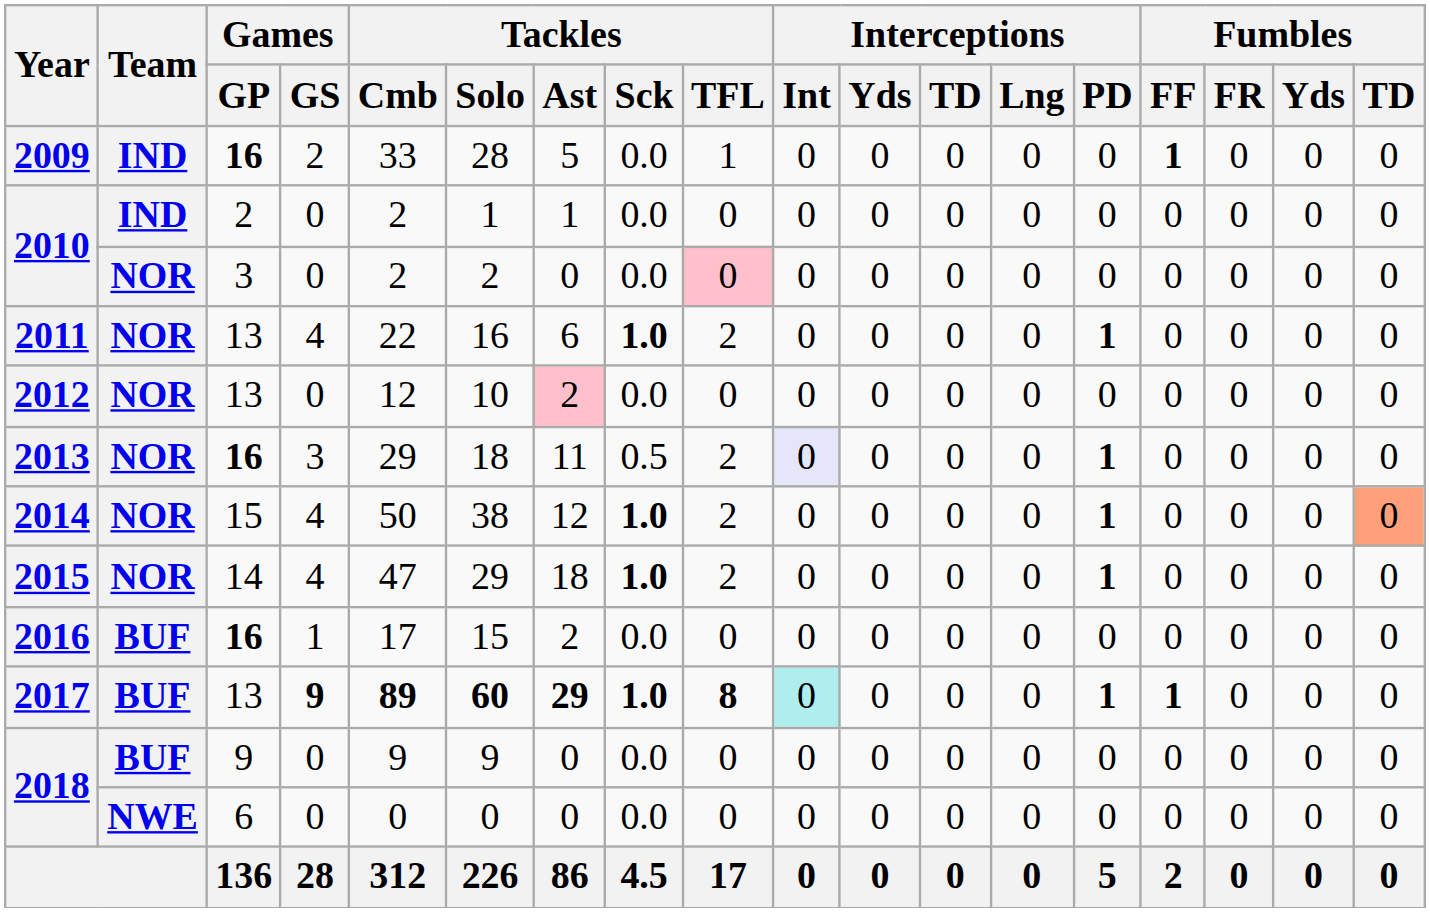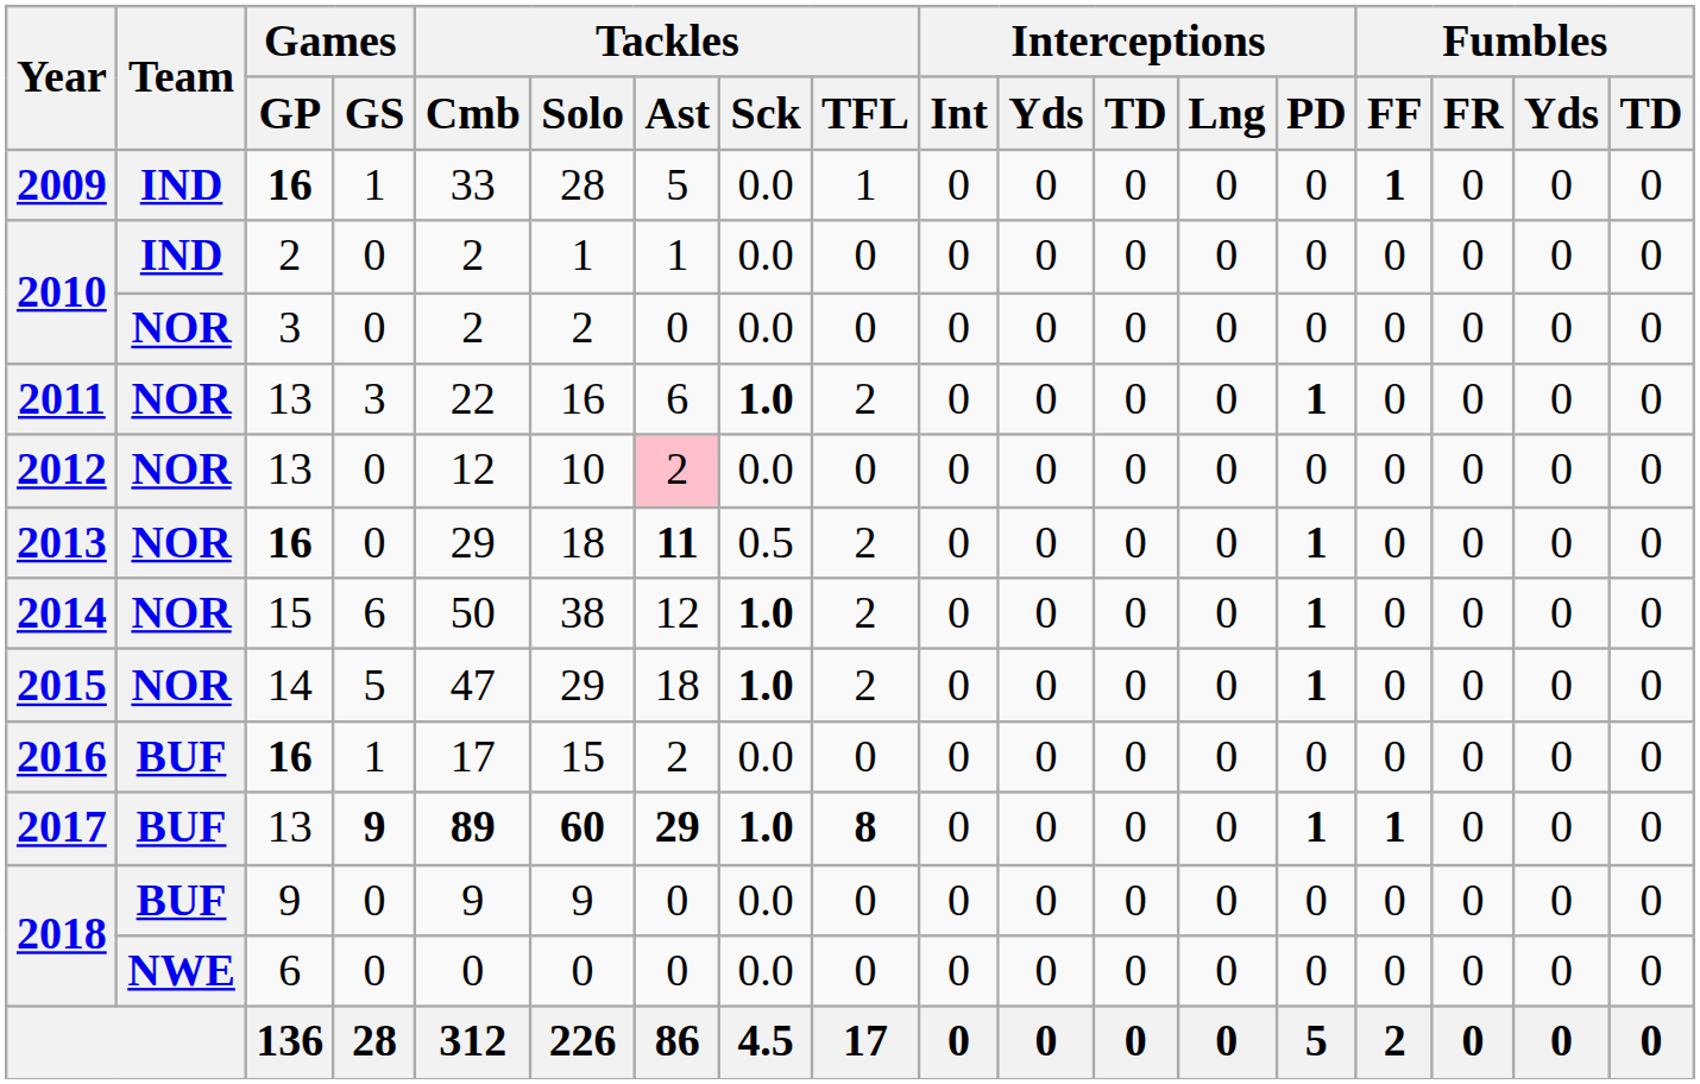 <table class="wikitable" style="text-align:center">
 <tr>
 <th rowspan="2">Year</th>
 <th rowspan="2">Team</th>
 <th colspan="2">Games</th>
 <th colspan="5">Tackles</th>
 <th colspan="5">Interceptions</th>
 <th colspan="4">Fumbles</th>
 </tr>
 <tr>
 <th>GP</th>
 <th>GS</th>
 <th>Cmb</th>
 <th>Solo</th>
 <th>Ast</th>
 <th>Sck</th>
 <th>TFL</th>
 <th>Int</th>
 <th>Yds</th>
 <th>TD</th>
 <th>Lng</th>
 <th>PD</th>
 <th>FF</th>
 <th>FR</th>
 <th>Yds</th>
 <th>TD</th>
 </tr>
 <tr>
 <th><a href='#'>2009</a></th>
 <th><a href='#'>IND</a></th>
 <td><strong>16</strong></td>
-<td>2</td>
+<td>1</td>
 <td>33</td>
 <td>28</td>
 <td>5</td>
 <td>0.0</td>
 <td>1</td>
 <td>0</td>
 <td>0</td>
 <td>0</td>
 <td>0</td>
 <td>0</td>
 <td><strong>1</strong></td>
 <td>0</td>
 <td>0</td>
 <td>0</td>
 </tr>
 <tr>
 <th rowspan="2"><a href='#'>2010</a></th>
 <th><a href='#'>IND</a></th>
 <td>2</td>
 <td>0</td>
 <td>2</td>
 <td>1</td>
 <td>1</td>
 <td>0.0</td>
 <td>0</td>
 <td>0</td>
 <td>0</td>
 <td>0</td>
 <td>0</td>
 <td>0</td>
 <td>0</td>
 <td>0</td>
 <td>0</td>
 <td>0</td>
 </tr>
 <tr>
 <th><a href='#'>NOR</a></th>
 <td>3</td>
 <td>0</td>
 <td>2</td>
 <td>2</td>
 <td>0</td>
 <td>0.0</td>
-<td style="background: pink;">0</td>
+<td>0</td>
 <td>0</td>
 <td>0</td>
 <td>0</td>
 <td>0</td>
 <td>0</td>
 <td>0</td>
 <td>0</td>
 <td>0</td>
 <td>0</td>
 </tr>
 <tr>
 <th><a href='#'>2011</a></th>
 <th><a href='#'>NOR</a></th>
 <td>13</td>
-<td>4</td>
+<td>3</td>
 <td>22</td>
 <td>16</td>
 <td>6</td>
 <td><strong>1.0</strong></td>
 <td>2</td>
 <td>0</td>
 <td>0</td>
 <td>0</td>
 <td>0</td>
 <td><strong>1</strong></td>
 <td>0</td>
 <td>0</td>
 <td>0</td>
 <td>0</td>
 </tr>
 <tr>
 <th><a href='#'>2012</a></th>
 <th><a href='#'>NOR</a></th>
 <td>13</td>
 <td>0</td>
 <td>12</td>
 <td>10</td>
 <td style="background: pink;">2</td>
 <td>0.0</td>
 <td>0</td>
 <td>0</td>
 <td>0</td>
 <td>0</td>
 <td>0</td>
 <td>0</td>
 <td>0</td>
 <td>0</td>
 <td>0</td>
 <td>0</td>
 </tr>
 <tr>
 <th><a href='#'>2013</a></th>
 <th><a href='#'>NOR</a></th>
 <td><strong>16</strong></td>
-<td>3</td>
+<td>0</td>
 <td>29</td>
 <td>18</td>
-<td>11</td>
+<td><strong>11</strong></td>
 <td>0.5</td>
 <td>2</td>
-<td style="background: lavender;">0</td>
+<td>0</td>
 <td>0</td>
 <td>0</td>
 <td>0</td>
 <td><strong>1</strong></td>
 <td>0</td>
 <td>0</td>
 <td>0</td>
 <td>0</td>
 </tr>
 <tr>
 <th><a href='#'>2014</a></th>
 <th><a href='#'>NOR</a></th>
 <td>15</td>
-<td>4</td>
+<td>6</td>
 <td>50</td>
 <td>38</td>
 <td>12</td>
 <td><strong>1.0</strong></td>
 <td>2</td>
 <td>0</td>
 <td>0</td>
 <td>0</td>
 <td>0</td>
 <td><strong>1</strong></td>
 <td>0</td>
 <td>0</td>
 <td>0</td>
-<td style="background: lightsalmon;">0</td>
+<td>0</td>
 </tr>
 <tr>
 <th><a href='#'>2015</a></th>
 <th><a href='#'>NOR</a></th>
 <td>14</td>
-<td>4</td>
+<td>5</td>
 <td>47</td>
 <td>29</td>
 <td>18</td>
 <td><strong>1.0</strong></td>
 <td>2</td>
 <td>0</td>
 <td>0</td>
 <td>0</td>
 <td>0</td>
 <td><strong>1</strong></td>
 <td>0</td>
 <td>0</td>
 <td>0</td>
 <td>0</td>
 </tr>
 <tr>
 <th><a href='#'>2016</a></th>
 <th><a href='#'>BUF</a></th>
 <td><strong>16</strong></td>
 <td>1</td>
 <td>17</td>
 <td>15</td>
 <td>2</td>
 <td>0.0</td>
 <td>0</td>
 <td>0</td>
 <td>0</td>
 <td>0</td>
 <td>0</td>
 <td>0</td>
 <td>0</td>
 <td>0</td>
 <td>0</td>
 <td>0</td>
 </tr>
 <tr>
 <th><a href='#'>2017</a></th>
 <th><a href='#'>BUF</a></th>
 <td>13</td>
 <td><strong>9</strong></td>
 <td><strong>89</strong></td>
 <td><strong>60</strong></td>
 <td><strong>29</strong></td>
 <td><strong>1.0</strong></td>
 <td><strong>8</strong></td>
-<td style="background: paleturquoise;">0</td>
+<td>0</td>
 <td>0</td>
 <td>0</td>
 <td>0</td>
 <td><strong>1</strong></td>
 <td><strong>1</strong></td>
 <td>0</td>
 <td>0</td>
 <td>0</td>
 </tr>
 <tr>
 <th rowspan="2"><a href='#'>2018</a></th>
 <th><a href='#'>BUF</a></th>
 <td>9</td>
 <td>0</td>
 <td>9</td>
 <td>9</td>
 <td>0</td>
 <td>0.0</td>
 <td>0</td>
 <td>0</td>
 <td>0</td>
 <td>0</td>
 <td>0</td>
 <td>0</td>
 <td>0</td>
 <td>0</td>
 <td>0</td>
 <td>0</td>
 </tr>
 <tr>
 <th><a href='#'>NWE</a></th>
 <td>6</td>
 <td>0</td>
 <td>0</td>
 <td>0</td>
 <td>0</td>
 <td>0.0</td>
 <td>0</td>
 <td>0</td>
 <td>0</td>
 <td>0</td>
 <td>0</td>
 <td>0</td>
 <td>0</td>
 <td>0</td>
 <td>0</td>
 <td>0</td>
 </tr>
 <tr>
 <th colspan="2"></th>
 <th>136</th>
 <th>28</th>
 <th>312</th>
 <th>226</th>
 <th>86</th>
 <th>4.5</th>
 <th>17</th>
 <th>0</th>
 <th>0</th>
 <th>0</th>
 <th>0</th>
 <th>5</th>
 <th>2</th>
 <th>0</th>
 <th>0</th>
 <th>0</th>
 </tr>
 </table>
